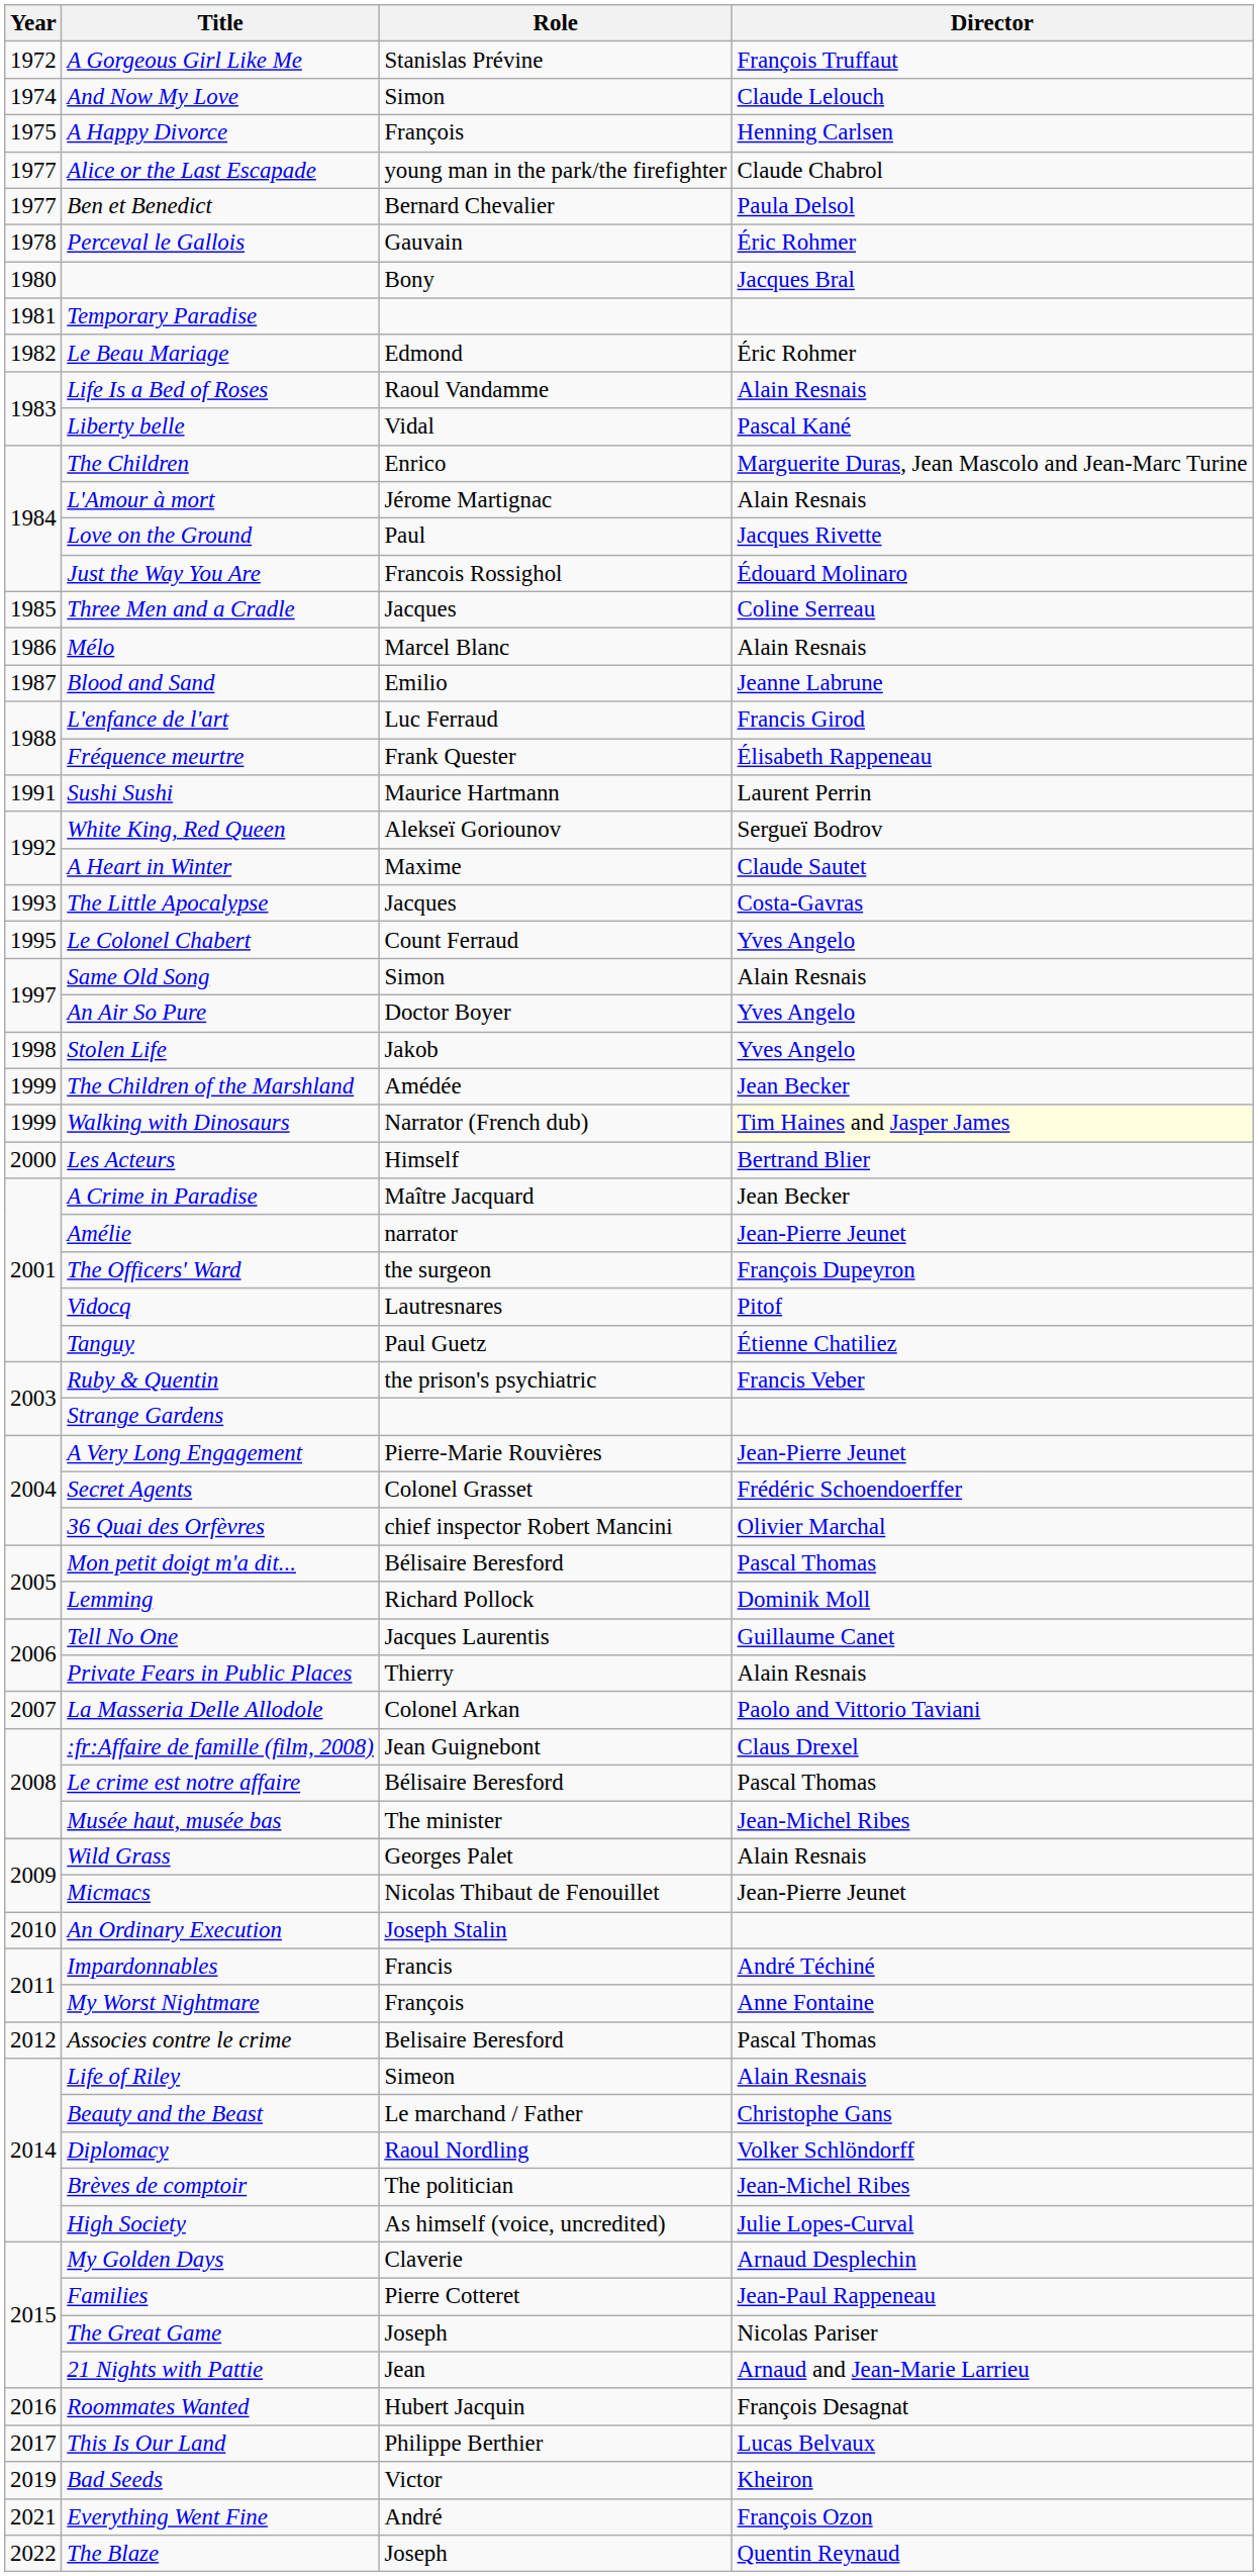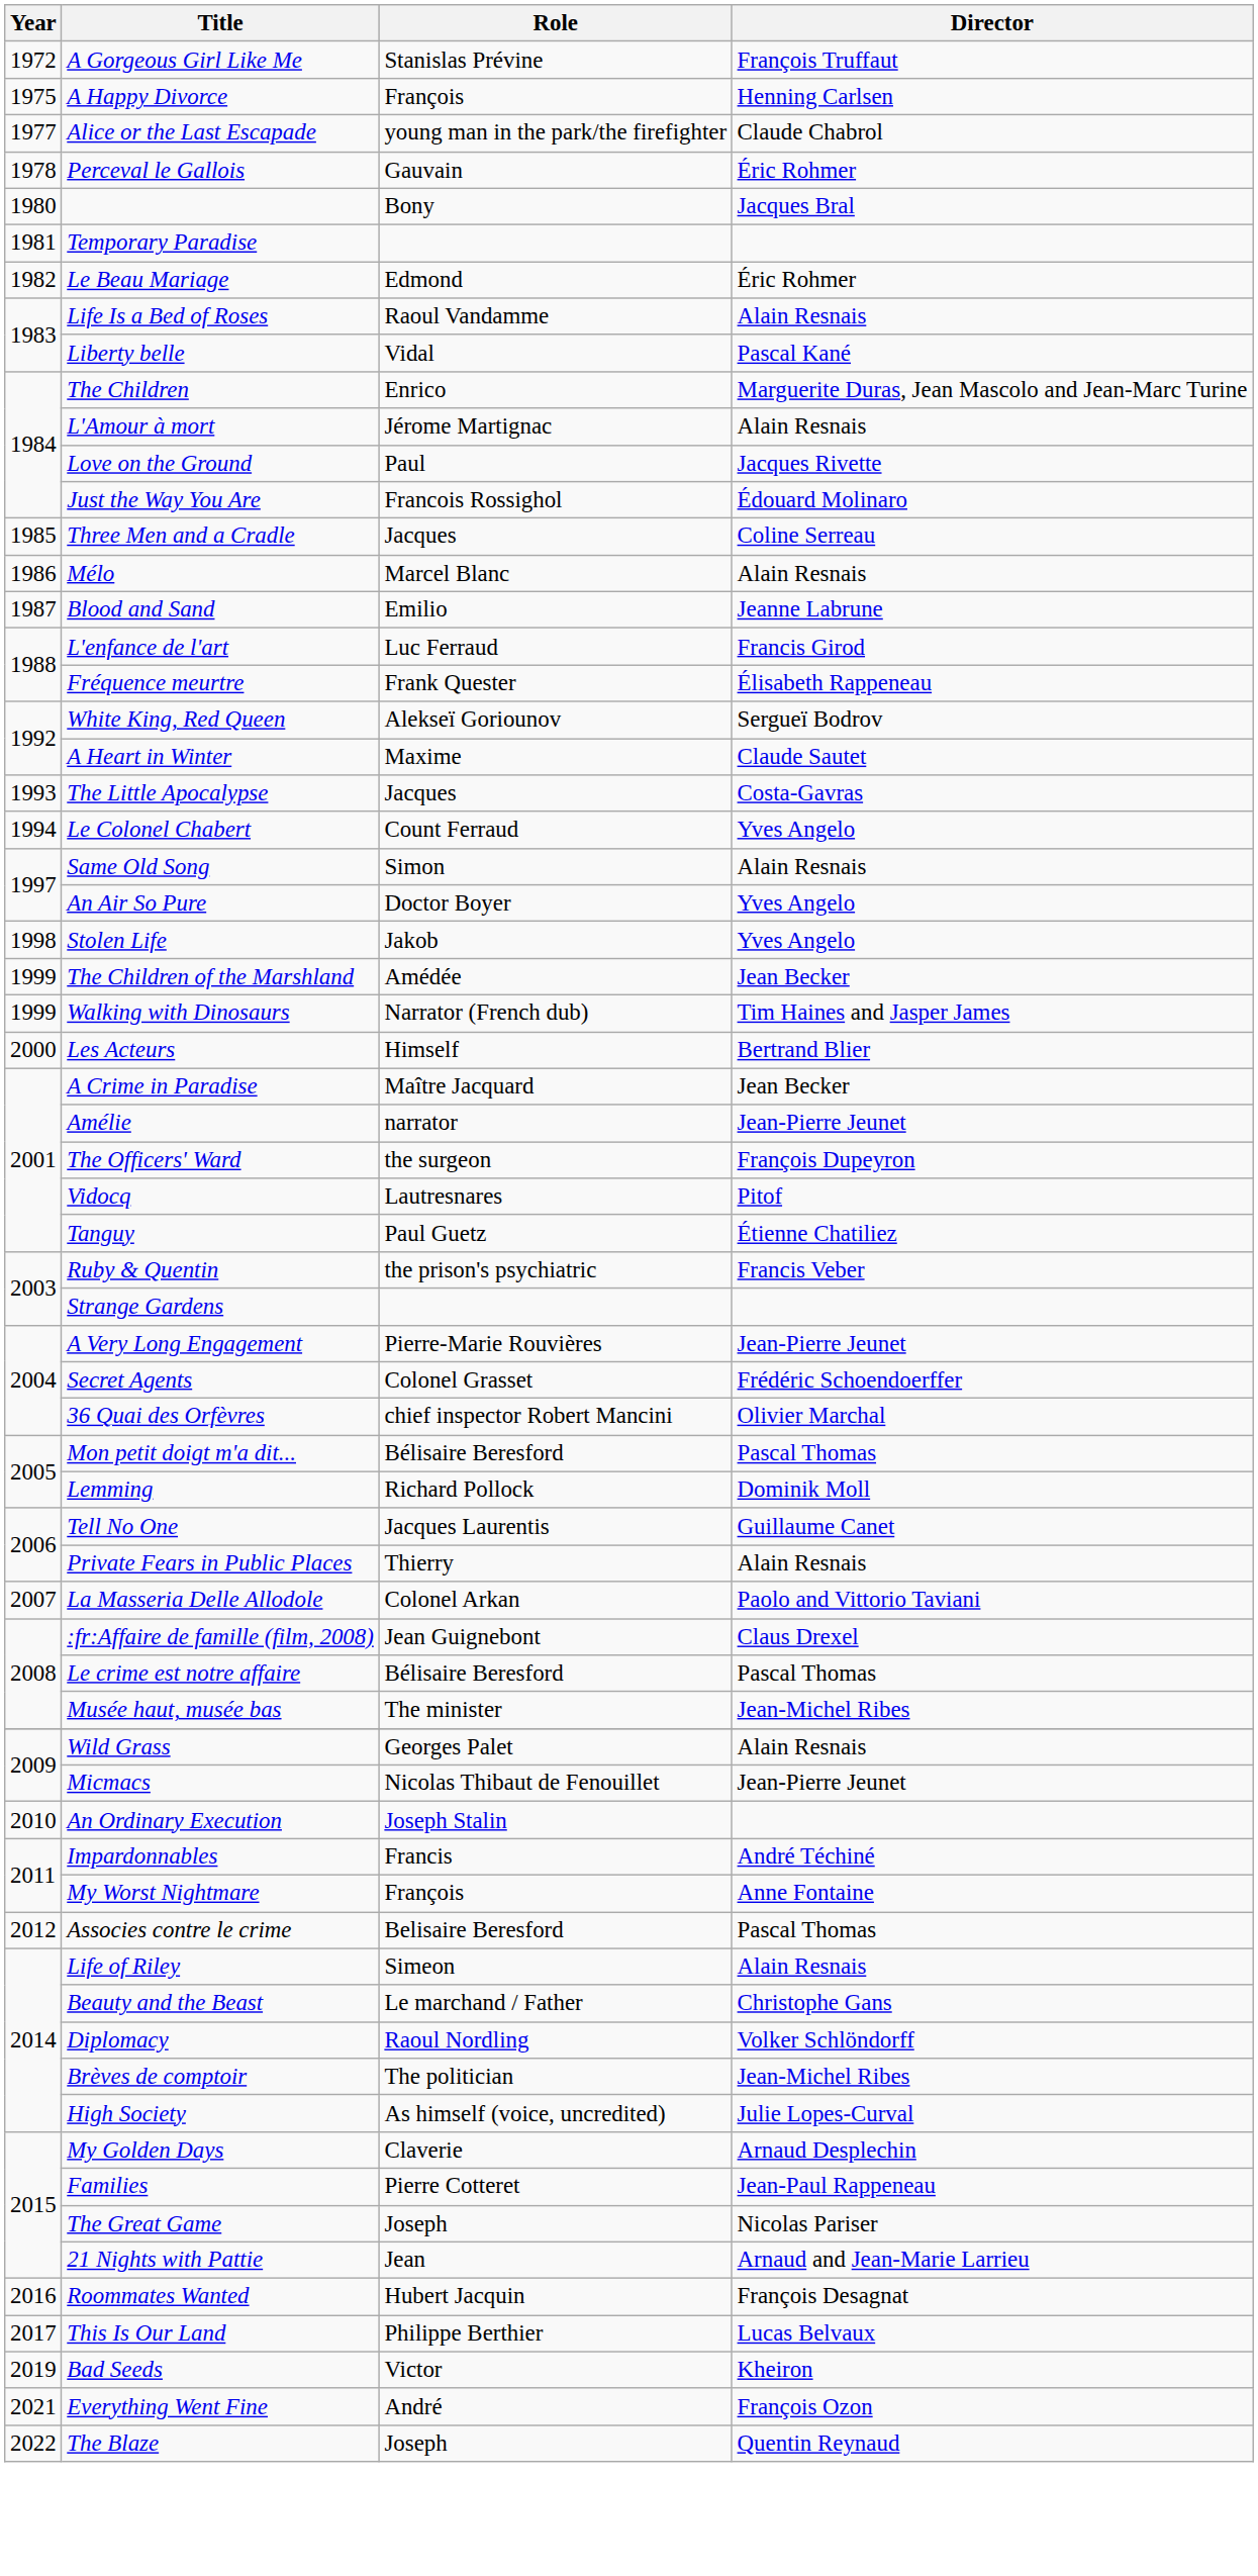 <table class="wikitable sortable">
 <tr>
 <th>Year</th>
 <th>Title</th>
 <th>Role</th>
 <th>Director</th>
 </tr>
 <tr>
 <td>1972</td>
 <td><em><a href='#'>A Gorgeous Girl Like Me</a></em></td>
 <td>Stanislas Prévine</td>
 <td><a href='#'>François Truffaut</a></td>
 </tr>
 <tr>
-<td>1974</td>
-<td><em><a href='#'>And Now My Love</a></em></td>
-<td>Simon</td>
-<td><a href='#'>Claude Lelouch</a></td>
-</tr>
-<tr>
 <td>1975</td>
 <td><em><a href='#'>A Happy Divorce</a></em></td>
 <td>François</td>
 <td><a href='#'>Henning Carlsen</a></td>
 </tr>
 <tr>
 <td>1977</td>
 <td><em><a href='#'>Alice or the Last Escapade</a></em></td>
 <td>young man in the park/the firefighter</td>
 <td>Claude Chabrol</td>
-</tr>
-<tr>
-<td>1977</td>
-<td><em>Ben et Benedict</em></td>
-<td>Bernard Chevalier</td>
-<td><a href='#'>Paula Delsol</a></td>
 </tr>
 <tr>
 <td>1978</td>
 <td><em><a href='#'>Perceval le Gallois</a></em></td>
 <td>Gauvain</td>
 <td><a href='#'>Éric Rohmer</a></td>
 </tr>
 <tr>
 <td>1980</td>
 <td><em></em></td>
 <td>Bony</td>
 <td><a href='#'>Jacques Bral</a></td>
 </tr>
 <tr>
 <td>1981</td>
 <td><em><a href='#'>Temporary Paradise</a></em></td>
 <td></td>
 <td></td>
 </tr>
 <tr>
 <td>1982</td>
 <td><em><a href='#'>Le Beau Mariage</a></em></td>
 <td>Edmond</td>
 <td>Éric Rohmer</td>
 </tr>
 <tr>
 <td rowspan=2>1983</td>
 <td><em><a href='#'>Life Is a Bed of Roses</a></em></td>
 <td>Raoul Vandamme</td>
 <td><a href='#'>Alain Resnais</a></td>
 </tr>
 <tr>
 <td><em><a href='#'>Liberty belle</a></em></td>
 <td>Vidal</td>
 <td><a href='#'>Pascal Kané</a></td>
 </tr>
 <tr>
 <td rowspan=4>1984</td>
 <td><em><a href='#'>The Children</a></em></td>
 <td>Enrico</td>
 <td><a href='#'>Marguerite Duras</a>, Jean Mascolo and Jean-Marc Turine</td>
 </tr>
 <tr>
 <td><em><a href='#'>L'Amour à mort</a></em></td>
 <td>Jérome Martignac</td>
 <td>Alain Resnais</td>
 </tr>
 <tr>
 <td><em><a href='#'>Love on the Ground</a></em></td>
 <td>Paul</td>
 <td><a href='#'>Jacques Rivette</a></td>
 </tr>
 <tr>
 <td><em><a href='#'>Just the Way You Are</a></em></td>
 <td>Francois Rossighol</td>
 <td><a href='#'>Édouard Molinaro</a></td>
 </tr>
 <tr>
 <td>1985</td>
 <td><em><a href='#'>Three Men and a Cradle</a></em></td>
 <td>Jacques</td>
 <td><a href='#'>Coline Serreau</a></td>
 </tr>
 <tr>
 <td>1986</td>
 <td><em><a href='#'>Mélo</a></em></td>
 <td>Marcel Blanc</td>
 <td>Alain Resnais</td>
 </tr>
 <tr>
 <td>1987</td>
 <td><em><a href='#'>Blood and Sand</a></em></td>
 <td>Emilio</td>
 <td><a href='#'>Jeanne Labrune</a></td>
 </tr>
 <tr>
 <td rowspan=2>1988</td>
 <td><em><a href='#'>L'enfance de l'art</a></em></td>
 <td>Luc Ferraud</td>
 <td><a href='#'>Francis Girod</a></td>
 </tr>
 <tr>
 <td><em><a href='#'>Fréquence meurtre</a></em></td>
 <td>Frank Quester</td>
 <td><a href='#'>Élisabeth Rappeneau</a></td>
 </tr>
 <tr>
-<td>1991</td>
-<td><em><a href='#'>Sushi Sushi</a></em></td>
-<td>Maurice Hartmann</td>
-<td>Laurent Perrin</td>
-</tr>
-<tr>
 <td rowspan=2>1992</td>
 <td><em><a href='#'>White King, Red Queen</a></em></td>
 <td>Alekseï Goriounov</td>
 <td>Sergueï Bodrov</td>
 </tr>
 <tr>
 <td><em><a href='#'>A Heart in Winter</a></em></td>
 <td>Maxime</td>
 <td><a href='#'>Claude Sautet</a></td>
 </tr>
 <tr>
 <td>1993</td>
 <td><em><a href='#'>The Little Apocalypse</a></em></td>
 <td>Jacques</td>
 <td><a href='#'>Costa-Gavras</a></td>
 </tr>
 <tr>
-<td>1995</td>
+<td>1994</td>
 <td><em><a href='#'>Le Colonel Chabert</a></em></td>
 <td>Count Ferraud</td>
 <td><a href='#'>Yves Angelo</a></td>
 </tr>
 <tr>
 <td rowspan=2>1997</td>
 <td><em><a href='#'>Same Old Song</a></em></td>
 <td>Simon</td>
 <td>Alain Resnais</td>
 </tr>
 <tr>
 <td><em><a href='#'>An Air So Pure</a></em></td>
 <td>Doctor Boyer</td>
 <td><a href='#'>Yves Angelo</a></td>
 </tr>
 <tr>
 <td>1998</td>
 <td><em><a href='#'>Stolen Life</a></em></td>
 <td>Jakob</td>
 <td><a href='#'>Yves Angelo</a></td>
 </tr>
 <tr>
 <td>1999</td>
 <td><em><a href='#'>The Children of the Marshland</a></em></td>
 <td>Amédée</td>
 <td><a href='#'>Jean Becker</a></td>
 </tr>
 <tr>
 <td>1999</td>
 <td><em><a href='#'>Walking with Dinosaurs</a></em></td>
 <td>Narrator (French dub)</td>
-<td style="background: lightyellow;"><a href='#'>Tim Haines</a> and <a href='#'>Jasper James</a></td>
+<td><a href='#'>Tim Haines</a> and <a href='#'>Jasper James</a></td>
 </tr>
 <tr>
 <td>2000</td>
 <td><em><a href='#'>Les Acteurs</a></em></td>
 <td>Himself</td>
 <td><a href='#'>Bertrand Blier</a></td>
 </tr>
 <tr>
 <td rowspan=5>2001</td>
 <td><em><a href='#'>A Crime in Paradise</a></em></td>
 <td>Maître Jacquard</td>
 <td>Jean Becker</td>
 </tr>
 <tr>
 <td><em><a href='#'>Amélie</a></em></td>
 <td>narrator</td>
 <td><a href='#'>Jean-Pierre Jeunet</a></td>
 </tr>
 <tr>
 <td><em><a href='#'>The Officers' Ward</a></em></td>
 <td>the surgeon</td>
 <td><a href='#'>François Dupeyron</a></td>
 </tr>
 <tr>
 <td><em><a href='#'>Vidocq</a></em></td>
 <td>Lautresnares</td>
 <td><a href='#'>Pitof</a></td>
 </tr>
 <tr>
 <td><em><a href='#'>Tanguy</a></em></td>
 <td>Paul Guetz</td>
 <td><a href='#'>Étienne Chatiliez</a></td>
 </tr>
 <tr>
 <td rowspan=2>2003</td>
 <td><em><a href='#'>Ruby & Quentin</a></em></td>
 <td>the prison's psychiatric</td>
 <td><a href='#'>Francis Veber</a></td>
 </tr>
 <tr>
 <td><em><a href='#'>Strange Gardens</a></em></td>
 <td></td>
 <td></td>
 </tr>
 <tr>
 <td rowspan=3>2004</td>
 <td><em><a href='#'>A Very Long Engagement</a></em></td>
 <td>Pierre-Marie Rouvières</td>
 <td><a href='#'>Jean-Pierre Jeunet</a></td>
 </tr>
 <tr>
 <td><em><a href='#'>Secret Agents</a></em></td>
 <td>Colonel Grasset</td>
 <td><a href='#'>Frédéric Schoendoerffer</a></td>
 </tr>
 <tr>
 <td><em><a href='#'>36 Quai des Orfèvres</a></em></td>
 <td>chief inspector Robert Mancini</td>
 <td><a href='#'>Olivier Marchal</a></td>
 </tr>
 <tr>
 <td rowspan=2>2005</td>
 <td><em><a href='#'>Mon petit doigt m'a dit...</a></em></td>
 <td>Bélisaire Beresford</td>
 <td><a href='#'>Pascal Thomas</a></td>
 </tr>
 <tr>
 <td><em><a href='#'>Lemming</a></em></td>
 <td>Richard Pollock</td>
 <td><a href='#'>Dominik Moll</a></td>
 </tr>
 <tr>
 <td rowspan=2>2006</td>
 <td><em><a href='#'>Tell No One</a></em></td>
 <td>Jacques Laurentis</td>
 <td><a href='#'>Guillaume Canet</a></td>
 </tr>
 <tr>
 <td><em><a href='#'>Private Fears in Public Places</a></em></td>
 <td>Thierry</td>
 <td>Alain Resnais</td>
 </tr>
 <tr>
 <td>2007</td>
 <td><em><a href='#'>La Masseria Delle Allodole</a></em></td>
 <td>Colonel Arkan</td>
 <td><a href='#'>Paolo and Vittorio Taviani</a></td>
 </tr>
 <tr>
 <td rowspan=3>2008</td>
 <td><em><a href='#'>:fr:Affaire de famille (film, 2008)</a></em></td>
 <td>Jean Guignebont</td>
 <td><a href='#'>Claus Drexel</a></td>
 </tr>
 <tr>
 <td><em><a href='#'>Le crime est notre affaire</a></em></td>
 <td>Bélisaire Beresford</td>
 <td>Pascal Thomas</td>
 </tr>
 <tr>
 <td><em><a href='#'>Musée haut, musée bas</a></em></td>
 <td>The minister</td>
 <td><a href='#'>Jean-Michel Ribes</a></td>
 </tr>
 <tr>
 </tr>
 <tr>
 <td rowspan=2>2009</td>
 <td><em><a href='#'>Wild Grass</a></em></td>
 <td>Georges Palet</td>
 <td>Alain Resnais</td>
 </tr>
 <tr>
 <td><em><a href='#'>Micmacs</a></em></td>
 <td>Nicolas Thibaut de Fenouillet</td>
 <td>Jean-Pierre Jeunet</td>
 </tr>
 <tr>
 <td>2010</td>
 <td><em><a href='#'>An Ordinary Execution</a></em></td>
 <td><a href='#'>Joseph Stalin</a></td>
 <td></td>
 </tr>
 <tr>
 <td rowspan=2>2011</td>
 <td><em><a href='#'>Impardonnables</a></em></td>
 <td>Francis</td>
 <td><a href='#'>André Téchiné</a></td>
 </tr>
 <tr>
 <td><em><a href='#'>My Worst Nightmare</a></em></td>
 <td>François</td>
 <td><a href='#'>Anne Fontaine</a></td>
 </tr>
 <tr>
 <td>2012</td>
 <td><em>Associes contre le crime</em></td>
 <td>Belisaire Beresford</td>
 <td>Pascal Thomas</td>
 </tr>
 <tr>
 <td rowspan=5>2014</td>
 <td><em><a href='#'>Life of Riley</a></em></td>
 <td>Simeon</td>
 <td><a href='#'>Alain Resnais</a></td>
 </tr>
 <tr>
 <td><em><a href='#'>Beauty and the Beast</a></em></td>
 <td>Le marchand / Father</td>
 <td><a href='#'>Christophe Gans</a></td>
 </tr>
 <tr>
 <td><em><a href='#'>Diplomacy</a></em></td>
 <td><a href='#'>Raoul Nordling</a></td>
 <td><a href='#'>Volker Schlöndorff</a></td>
 </tr>
 <tr>
 <td><em><a href='#'>Brèves de comptoir</a></em></td>
 <td>The politician</td>
 <td><a href='#'>Jean-Michel Ribes</a></td>
 </tr>
 <tr>
 <td><em><a href='#'>High Society</a></em></td>
 <td>As himself (voice, uncredited)</td>
 <td><a href='#'>Julie Lopes-Curval</a></td>
 </tr>
 <tr>
 <td rowspan=4>2015</td>
 <td><em><a href='#'>My Golden Days</a></em></td>
 <td>Claverie</td>
 <td><a href='#'>Arnaud Desplechin</a></td>
 </tr>
 <tr>
 <td><em><a href='#'>Families</a></em></td>
 <td>Pierre Cotteret</td>
 <td><a href='#'>Jean-Paul Rappeneau</a></td>
 </tr>
 <tr>
 <td><em><a href='#'>The Great Game</a></em></td>
 <td>Joseph</td>
 <td>Nicolas Pariser</td>
 </tr>
 <tr>
 <td><em><a href='#'>21 Nights with Pattie</a></em></td>
 <td>Jean</td>
 <td><a href='#'>Arnaud</a> and <a href='#'>Jean-Marie Larrieu</a></td>
 </tr>
 <tr>
 <td>2016</td>
 <td><em><a href='#'>Roommates Wanted</a></em></td>
 <td>Hubert Jacquin</td>
 <td>François Desagnat</td>
 </tr>
 <tr>
 <td>2017</td>
 <td><em><a href='#'>This Is Our Land</a></em></td>
 <td>Philippe Berthier</td>
 <td><a href='#'>Lucas Belvaux</a></td>
 </tr>
 <tr>
 <td>2019</td>
 <td><em><a href='#'>Bad Seeds</a></em></td>
 <td>Victor</td>
 <td><a href='#'>Kheiron</a></td>
 </tr>
 <tr>
 <td>2021</td>
 <td><em><a href='#'>Everything Went Fine</a></em></td>
 <td>André</td>
 <td><a href='#'>François Ozon</a></td>
 </tr>
 <tr>
 <td>2022</td>
 <td><em><a href='#'>The Blaze</a></em></td>
 <td>Joseph</td>
 <td><a href='#'>Quentin Reynaud</a></td>
 </tr>
 </table>
